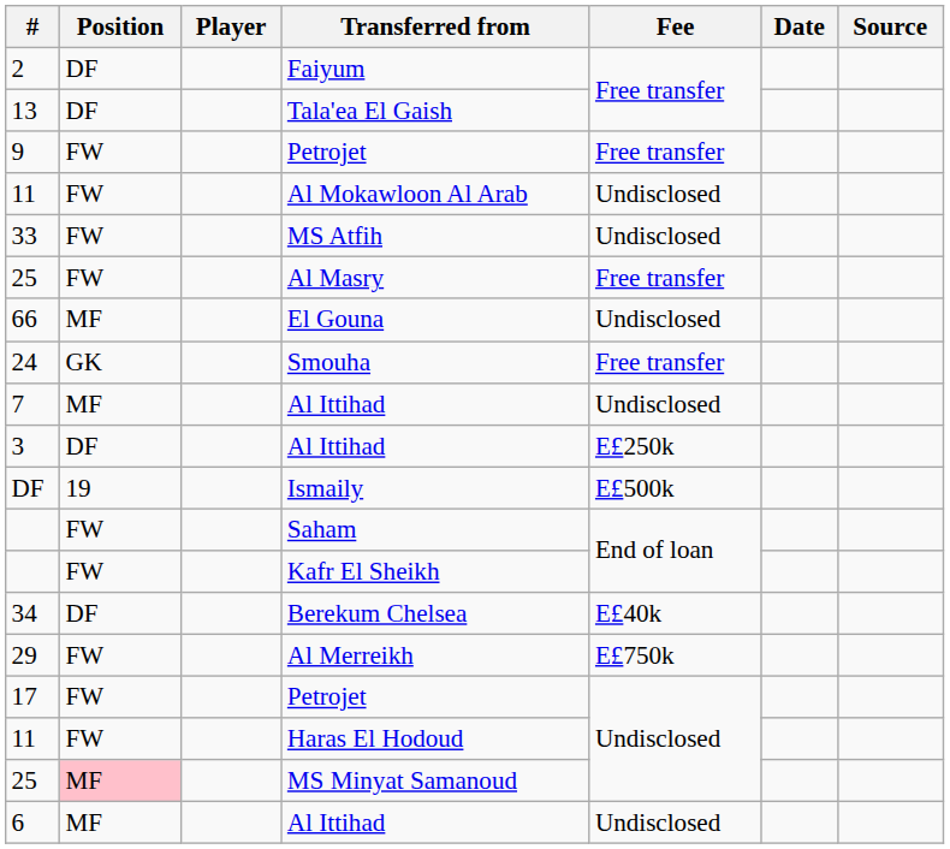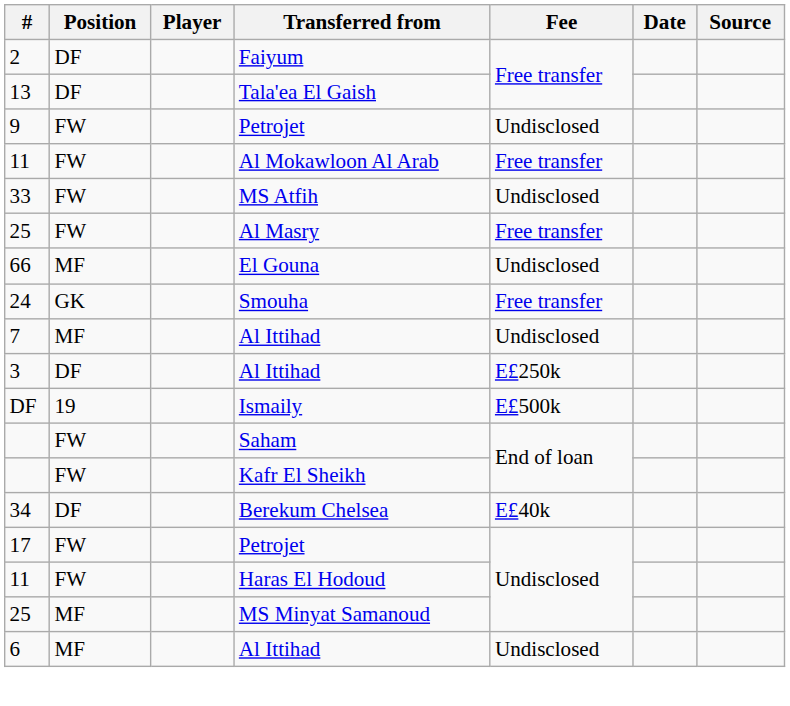 <table class="wikitable sortable" style="width:90%; text-align:center; font-size:95%; text-align:left">
 <tr>
 <th>#</th>
 <th>Position</th>
 <th>Player</th>
 <th>Transferred from</th>
 <th>Fee</th>
 <th>Date</th>
 <th>Source</th>
 </tr>
 <tr>
 <td>2</td>
 <td>DF</td>
 <td></td>
 <td> <a href='#'>Faiyum</a></td>
 <td rowspan=2><a href='#'>Free transfer</a></td>
 <td></td>
 <td></td>
 </tr>
 <tr>
 <td>13</td>
 <td>DF</td>
 <td></td>
 <td> <a href='#'>Tala'ea El Gaish</a></td>
 <td></td>
 <td></td>
 </tr>
 <tr>
 <td>9</td>
 <td>FW</td>
 <td></td>
 <td> <a href='#'>Petrojet</a></td>
-<td><a href='#'>Free transfer</a></td>
+<td>Undisclosed</td>
 <td></td>
 <td></td>
 </tr>
 <tr>
 <td>11</td>
 <td>FW</td>
 <td></td>
 <td> <a href='#'>Al Mokawloon Al Arab</a></td>
-<td>Undisclosed</td>
+<td><a href='#'>Free transfer</a></td>
 <td></td>
 <td></td>
 </tr>
 <tr>
 <td>33</td>
 <td>FW</td>
 <td></td>
 <td> <a href='#'>MS Atfih</a></td>
 <td>Undisclosed</td>
 <td></td>
 <td></td>
 </tr>
 <tr>
 <td>25</td>
 <td>FW</td>
 <td></td>
 <td> <a href='#'>Al Masry</a></td>
 <td><a href='#'>Free transfer</a></td>
 <td></td>
 <td></td>
 </tr>
 <tr>
 <td>66</td>
 <td>MF</td>
 <td></td>
 <td> <a href='#'>El Gouna</a></td>
 <td>Undisclosed</td>
 <td></td>
 <td></td>
 </tr>
 <tr>
 <td>24</td>
 <td>GK</td>
 <td></td>
 <td> <a href='#'>Smouha</a></td>
 <td><a href='#'>Free transfer</a></td>
 <td></td>
 <td></td>
 </tr>
 <tr>
 <td>7</td>
 <td>MF</td>
 <td></td>
 <td> <a href='#'>Al Ittihad</a></td>
 <td>Undisclosed</td>
 <td></td>
 <td></td>
 </tr>
 <tr>
 <td>3</td>
 <td>DF</td>
 <td></td>
 <td> <a href='#'>Al Ittihad</a></td>
 <td><a href='#'>E£</a>250k</td>
 <td></td>
 <td></td>
 </tr>
 <tr>
 <td>DF</td>
 <td>19</td>
 <td></td>
 <td> <a href='#'>Ismaily</a></td>
 <td><a href='#'>E£</a>500k</td>
 <td></td>
 <td></td>
 </tr>
 <tr>
 <td></td>
 <td>FW</td>
 <td></td>
 <td> <a href='#'>Saham</a></td>
 <td rowspan=2>End of loan</td>
 <td></td>
 <td></td>
 </tr>
 <tr>
 <td></td>
 <td>FW</td>
 <td></td>
 <td> <a href='#'>Kafr El Sheikh</a></td>
 <td></td>
 <td></td>
 </tr>
 <tr>
 <td>34</td>
 <td>DF</td>
 <td></td>
 <td> <a href='#'>Berekum Chelsea</a></td>
 <td><a href='#'>E£</a>40k</td>
 <td></td>
 <td></td>
 </tr>
 <tr>
-<td>29</td>
-<td>FW</td>
-<td></td>
-<td> <a href='#'>Al Merreikh</a></td>
-<td><a href='#'>E£</a>750k</td>
-<td></td>
-<td></td>
-</tr>
-<tr>
 <td>17</td>
 <td>FW</td>
 <td></td>
 <td> <a href='#'>Petrojet</a></td>
 <td rowspan=3>Undisclosed</td>
 <td></td>
 <td></td>
 </tr>
 <tr>
 <td>11</td>
 <td>FW</td>
 <td></td>
 <td> <a href='#'>Haras El Hodoud</a></td>
 <td></td>
 <td></td>
 </tr>
 <tr>
 <td>25</td>
-<td style="background: pink;">MF</td>
+<td>MF</td>
 <td></td>
 <td> <a href='#'>MS Minyat Samanoud</a></td>
 <td></td>
 <td></td>
 </tr>
 <tr>
 <td>6</td>
 <td>MF</td>
 <td></td>
 <td> <a href='#'>Al Ittihad</a></td>
 <td>Undisclosed</td>
 <td></td>
 <td></td>
 </tr>
 </table>
